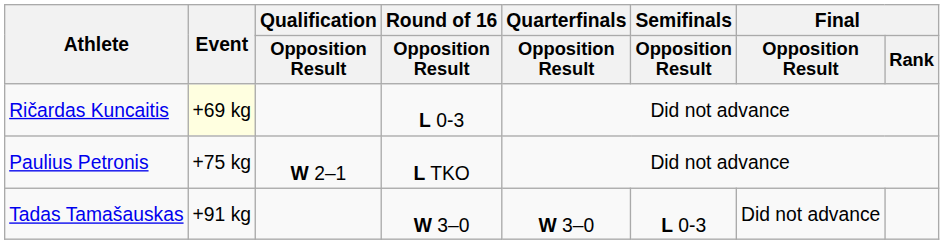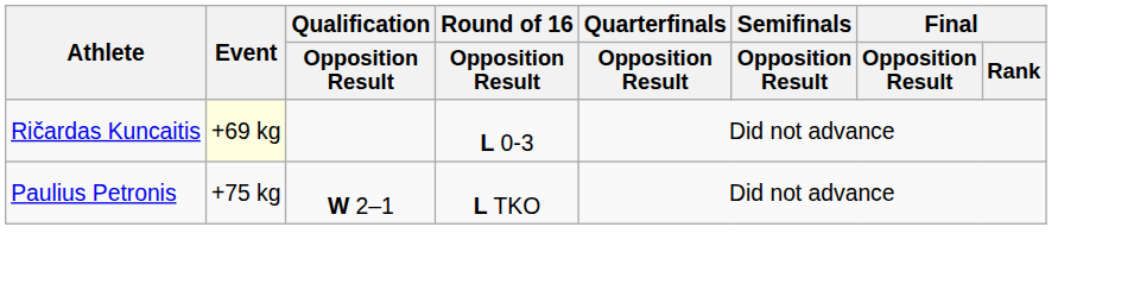 <table class="wikitable" style="font-size:90%">
 <tr>
 <th rowspan="2">Athlete</th>
 <th rowspan="2">Event</th>
 <th>Qualification</th>
 <th>Round of 16</th>
 <th>Quarterfinals</th>
 <th>Semifinals</th>
 <th colspan=2>Final</th>
 </tr>
 <tr style="font-size:95%">
 <th>Opposition<br>Result</th>
 <th>Opposition<br>Result</th>
 <th>Opposition<br>Result</th>
 <th>Opposition<br>Result</th>
 <th>Opposition<br>Result</th>
 <th>Rank</th>
 </tr>
 <tr align=center>
 <td align=left><a href='#'>Ričardas Kuncaitis</a></td>
 <td align=left style="background: lightyellow;">+69 kg</td>
 <td></td>
 <td><br><strong>L</strong> 0-3</td>
 <td colspan=4>Did not advance</td>
 </tr>
 <tr align=center>
 <td align=left><a href='#'>Paulius Petronis</a></td>
 <td align=left>+75 kg</td>
 <td><br><strong>W</strong> 2–1</td>
 <td><br><strong>L</strong> TKO</td>
 <td colspan=4>Did not advance</td>
 </tr>
-<tr align=center>
-<td align=left><a href='#'>Tadas Tamašauskas</a></td>
-<td align=left>+91 kg</td>
-<td></td>
-<td><br><strong>W</strong> 3–0</td>
-<td><br><strong>W</strong> 3–0</td>
-<td><br><strong>L</strong> 0-3</td>
-<td>Did not advance</td>
-<td></td>
-</tr>
 </table>
